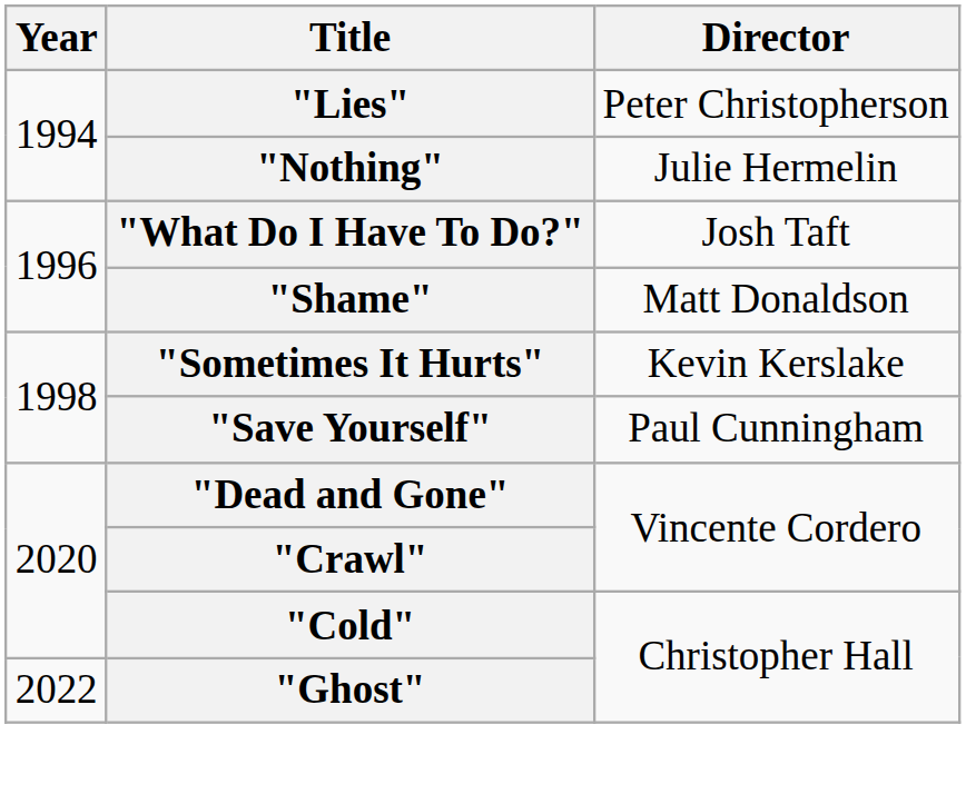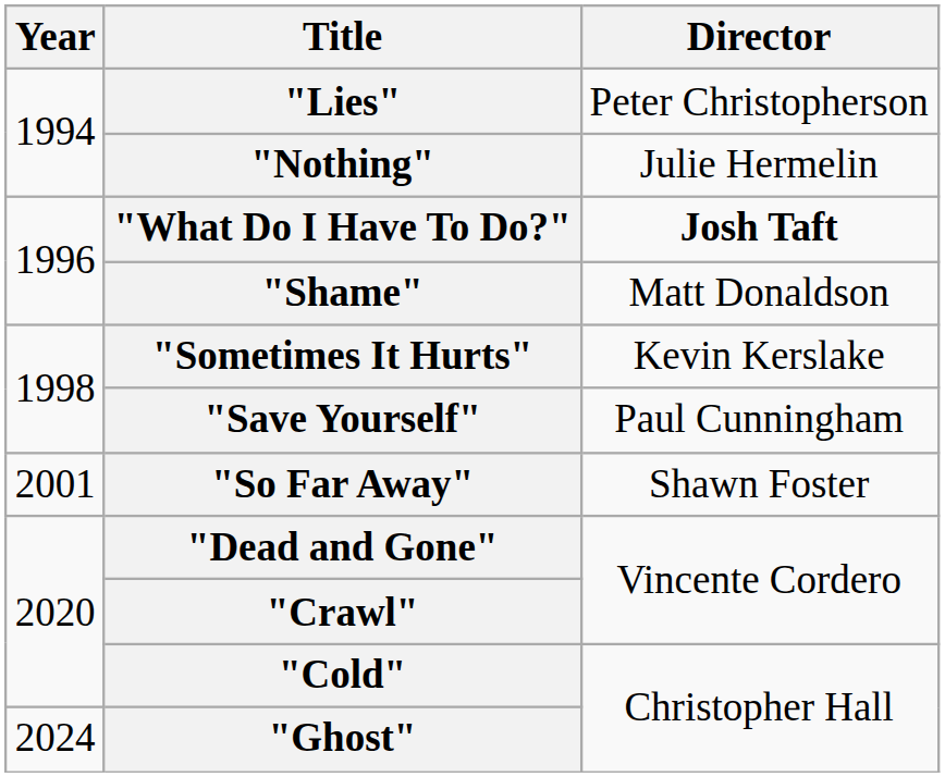 <table class="wikitable plainrowheaders" style="text-align:center;">
 <tr>
 <th scope="col">Year</th>
 <th scope="col">Title</th>
 <th scope="col">Director</th>
 </tr>
 <tr>
 <td rowspan="2">1994</td>
 <th scope="row">"Lies"</th>
 <td>Peter Christopherson</td>
 </tr>
 <tr>
 <th scope="row">"Nothing"</th>
 <td>Julie Hermelin</td>
 </tr>
 <tr>
 <td rowspan="2">1996</td>
 <th scope="row">"What Do I Have To Do?"</th>
-<td>Josh Taft</td>
+<td><strong>Josh Taft</strong></td>
 </tr>
 <tr>
 <th scope="row">"Shame"</th>
 <td>Matt Donaldson</td>
 </tr>
 <tr>
 <td rowspan="2">1998</td>
 <th scope="row">"Sometimes It Hurts"</th>
 <td>Kevin Kerslake</td>
 </tr>
 <tr>
 <th scope="row">"Save Yourself"</th>
 <td>Paul Cunningham</td>
 </tr>
 <tr>
+<td>2001</td>
+<th scope="row">"So Far Away"</th>
+<td>Shawn Foster</td>
+</tr>
+<tr>
 <td rowspan="3">2020</td>
 <th scope="row">"Dead and Gone"</th>
 <td rowspan="2">Vincente Cordero</td>
 </tr>
 <tr>
 <th scope="row">"Crawl"</th>
 </tr>
 <tr>
 <th scope="row">"Cold"</th>
 <td rowspan="2">Christopher Hall</td>
 </tr>
 <tr>
-<td>2022</td>
+<td>2024</td>
 <th scope="row">"Ghost"</th>
 </tr>
 </table>
